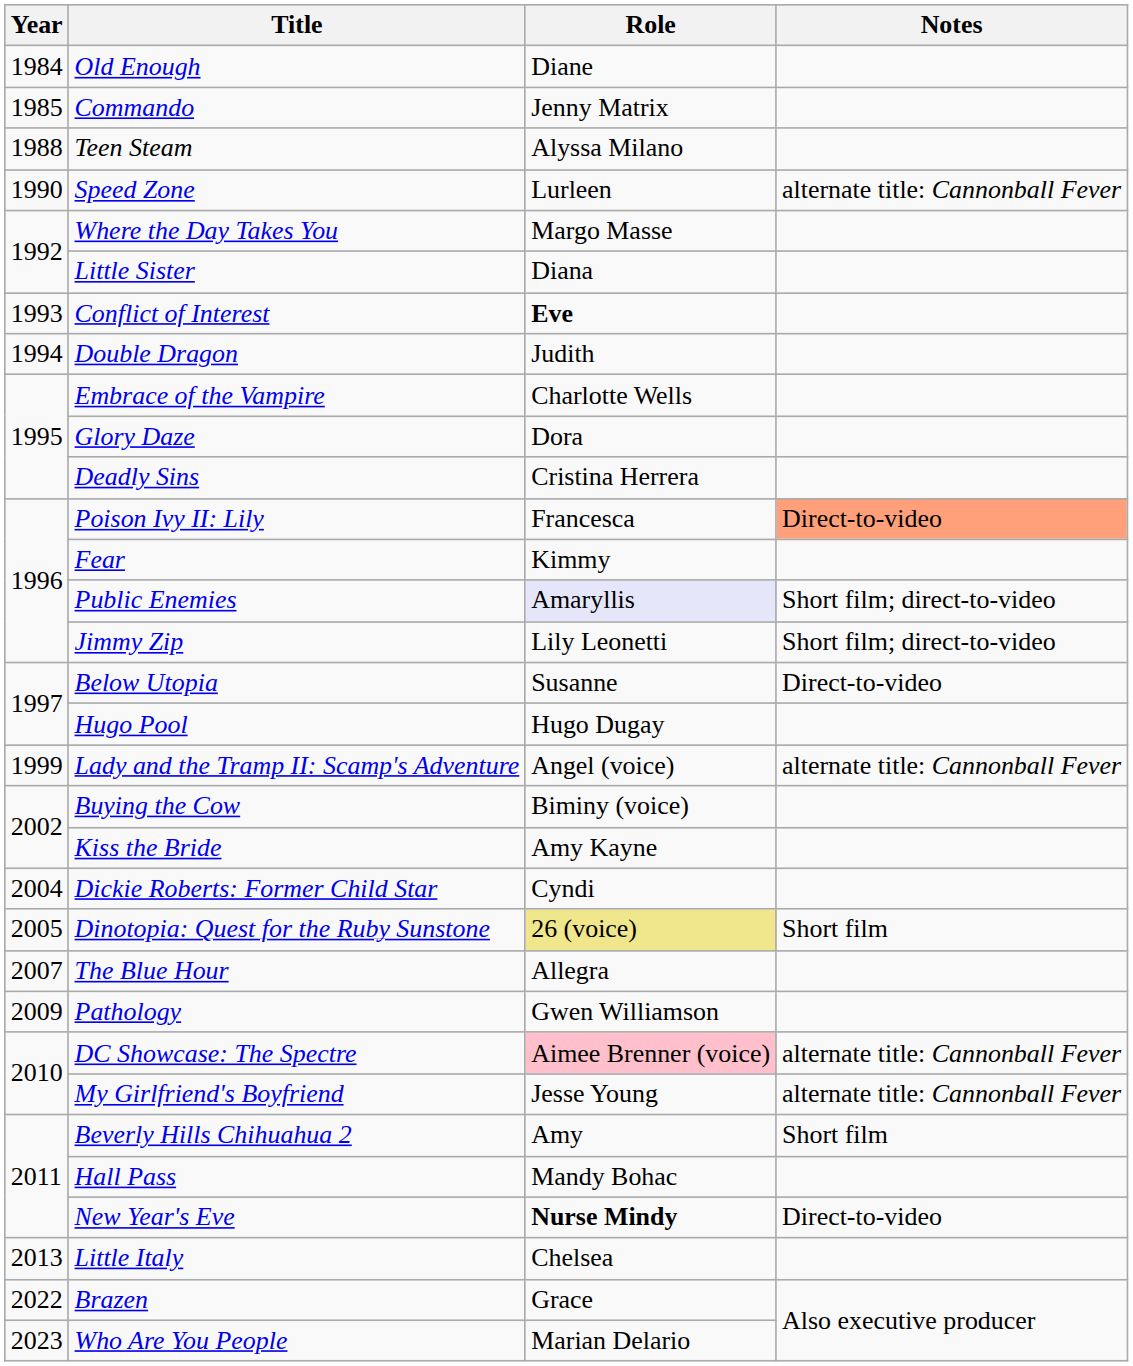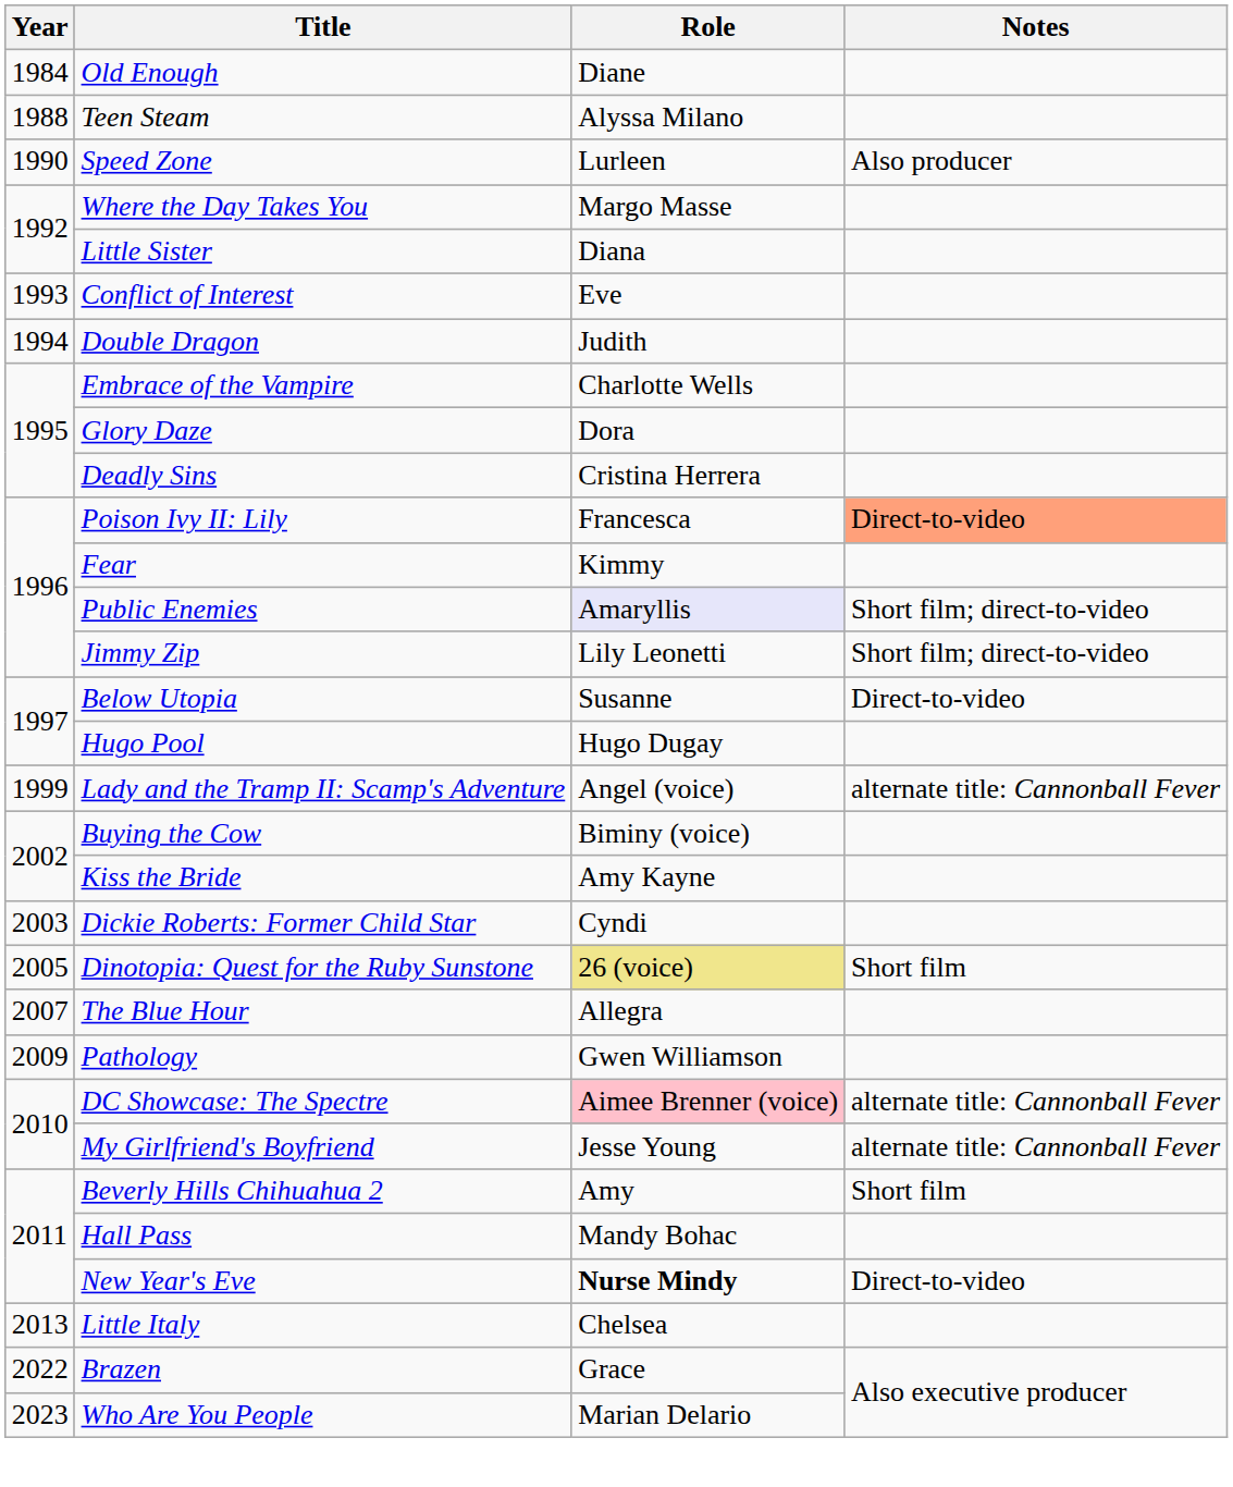 <table class="wikitable sortable">
 <tr>
 <th>Year</th>
 <th>Title</th>
 <th>Role</th>
 <th class="unsortable">Notes</th>
 </tr>
 <tr>
 <td>1984</td>
 <td><em><a href='#'>Old Enough</a></em></td>
 <td>Diane</td>
 <td></td>
 </tr>
 <tr>
-<td>1985</td>
-<td><em><a href='#'>Commando</a></em></td>
-<td>Jenny Matrix</td>
-<td></td>
-</tr>
-<tr>
 <td>1988</td>
 <td><em>Teen Steam</em></td>
 <td>Alyssa Milano</td>
 <td></td>
 </tr>
 <tr>
 <td>1990</td>
 <td><em><a href='#'>Speed Zone</a></em></td>
 <td>Lurleen</td>
-<td>alternate title: <em>Cannonball Fever</em></td>
+<td>Also producer</td>
 </tr>
 <tr>
 <td rowspan=2>1992</td>
 <td><em><a href='#'>Where the Day Takes You</a></em></td>
 <td>Margo Masse</td>
 <td></td>
 </tr>
 <tr>
 <td><em><a href='#'>Little Sister</a></em></td>
 <td>Diana</td>
 <td></td>
 </tr>
 <tr>
 <td>1993</td>
 <td><em><a href='#'>Conflict of Interest</a></em></td>
-<td><strong>Eve</strong></td>
+<td>Eve</td>
 <td></td>
 </tr>
 <tr>
 <td>1994</td>
 <td><em><a href='#'>Double Dragon</a></em></td>
 <td>Judith</td>
 <td></td>
 </tr>
 <tr>
 <td rowspan=3>1995</td>
 <td><em><a href='#'>Embrace of the Vampire</a></em></td>
 <td>Charlotte Wells</td>
 <td></td>
 </tr>
 <tr>
 <td><em><a href='#'>Glory Daze</a></em></td>
 <td>Dora</td>
 <td></td>
 </tr>
 <tr>
 <td><em><a href='#'>Deadly Sins</a></em></td>
 <td>Cristina Herrera</td>
 <td></td>
 </tr>
 <tr>
 <td rowspan=4>1996</td>
 <td><em><a href='#'>Poison Ivy II: Lily</a></em></td>
 <td>Francesca</td>
 <td style="background: lightsalmon;">Direct-to-video</td>
 </tr>
 <tr>
 <td><em><a href='#'>Fear</a></em></td>
 <td>Kimmy</td>
 <td></td>
 </tr>
 <tr>
 <td><em><a href='#'>Public Enemies</a></em></td>
 <td style="background: lavender;">Amaryllis</td>
 <td>Short film; direct-to-video</td>
 </tr>
 <tr>
 <td><em><a href='#'>Jimmy Zip</a></em></td>
 <td>Lily Leonetti</td>
 <td>Short film; direct-to-video</td>
 </tr>
 <tr>
 <td rowspan=2>1997</td>
 <td><em><a href='#'>Below Utopia</a></em></td>
 <td>Susanne</td>
 <td>Direct-to-video</td>
 </tr>
 <tr>
 <td><em><a href='#'>Hugo Pool</a></em></td>
 <td>Hugo Dugay</td>
 <td></td>
 </tr>
 <tr>
 <td>1999</td>
 <td><em><a href='#'>Lady and the Tramp II: Scamp's Adventure</a></em></td>
 <td>Angel (voice)</td>
 <td>alternate title: <em>Cannonball Fever</em></td>
 </tr>
 <tr>
 <td rowspan=2>2002</td>
 <td><em><a href='#'>Buying the Cow</a></em></td>
 <td>Biminy (voice)</td>
 <td></td>
 </tr>
 <tr>
 <td><em><a href='#'>Kiss the Bride</a></em></td>
 <td>Amy Kayne</td>
 <td></td>
 </tr>
 <tr>
-<td>2004</td>
+<td>2003</td>
 <td><em><a href='#'>Dickie Roberts: Former Child Star</a></em></td>
 <td>Cyndi</td>
 <td></td>
 </tr>
 <tr>
 <td>2005</td>
 <td><em><a href='#'>Dinotopia: Quest for the Ruby Sunstone</a></em></td>
 <td style="background: khaki;">26 (voice)</td>
 <td>Short film</td>
 </tr>
 <tr>
 <td>2007</td>
 <td><em><a href='#'>The Blue Hour</a></em></td>
 <td>Allegra</td>
 <td></td>
 </tr>
 <tr>
 <td>2009</td>
 <td><em><a href='#'>Pathology</a></em></td>
 <td>Gwen Williamson</td>
 <td></td>
 </tr>
 <tr>
 <td rowspan=2>2010</td>
 <td><em><a href='#'>DC Showcase: The Spectre</a></em></td>
 <td style="background: pink;">Aimee Brenner (voice)</td>
 <td>alternate title: <em>Cannonball Fever</em></td>
 </tr>
 <tr>
 <td><em><a href='#'>My Girlfriend's Boyfriend</a></em></td>
 <td>Jesse Young</td>
 <td>alternate title: <em>Cannonball Fever</em></td>
 </tr>
 <tr>
 <td rowspan=3>2011</td>
 <td><em><a href='#'>Beverly Hills Chihuahua 2</a></em></td>
 <td>Amy</td>
 <td>Short film</td>
 </tr>
 <tr>
 <td><em><a href='#'>Hall Pass</a></em></td>
 <td>Mandy Bohac</td>
 <td></td>
 </tr>
 <tr>
 <td><em><a href='#'>New Year's Eve</a></em></td>
 <td><strong>Nurse Mindy</strong></td>
 <td>Direct-to-video</td>
 </tr>
 <tr>
 <td>2013</td>
 <td><em><a href='#'>Little Italy</a></em></td>
 <td>Chelsea</td>
 <td></td>
 </tr>
 <tr>
 <td>2022</td>
 <td><em><a href='#'>Brazen</a></em></td>
 <td>Grace</td>
 <td rowspan="2">Also executive producer</td>
 </tr>
 <tr>
 <td>2023</td>
 <td><em><a href='#'>Who Are You People</a></em></td>
 <td>Marian Delario</td>
 </tr>
 </table>
